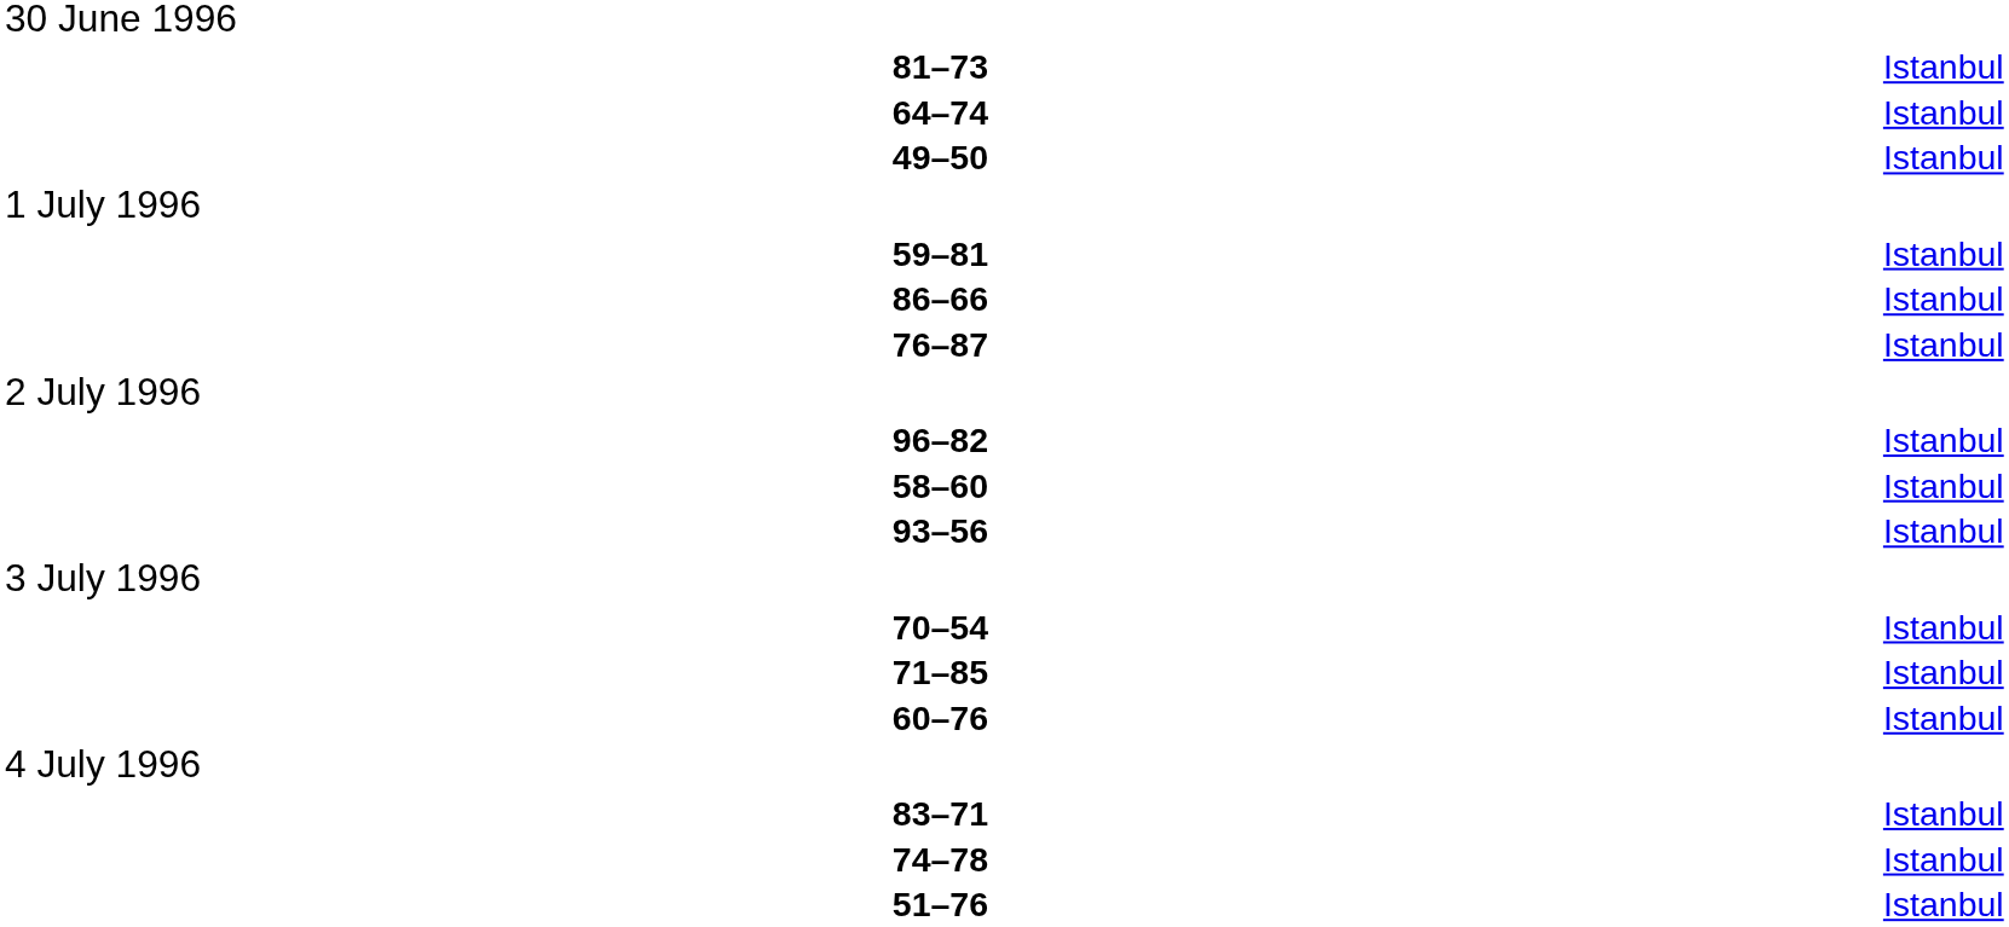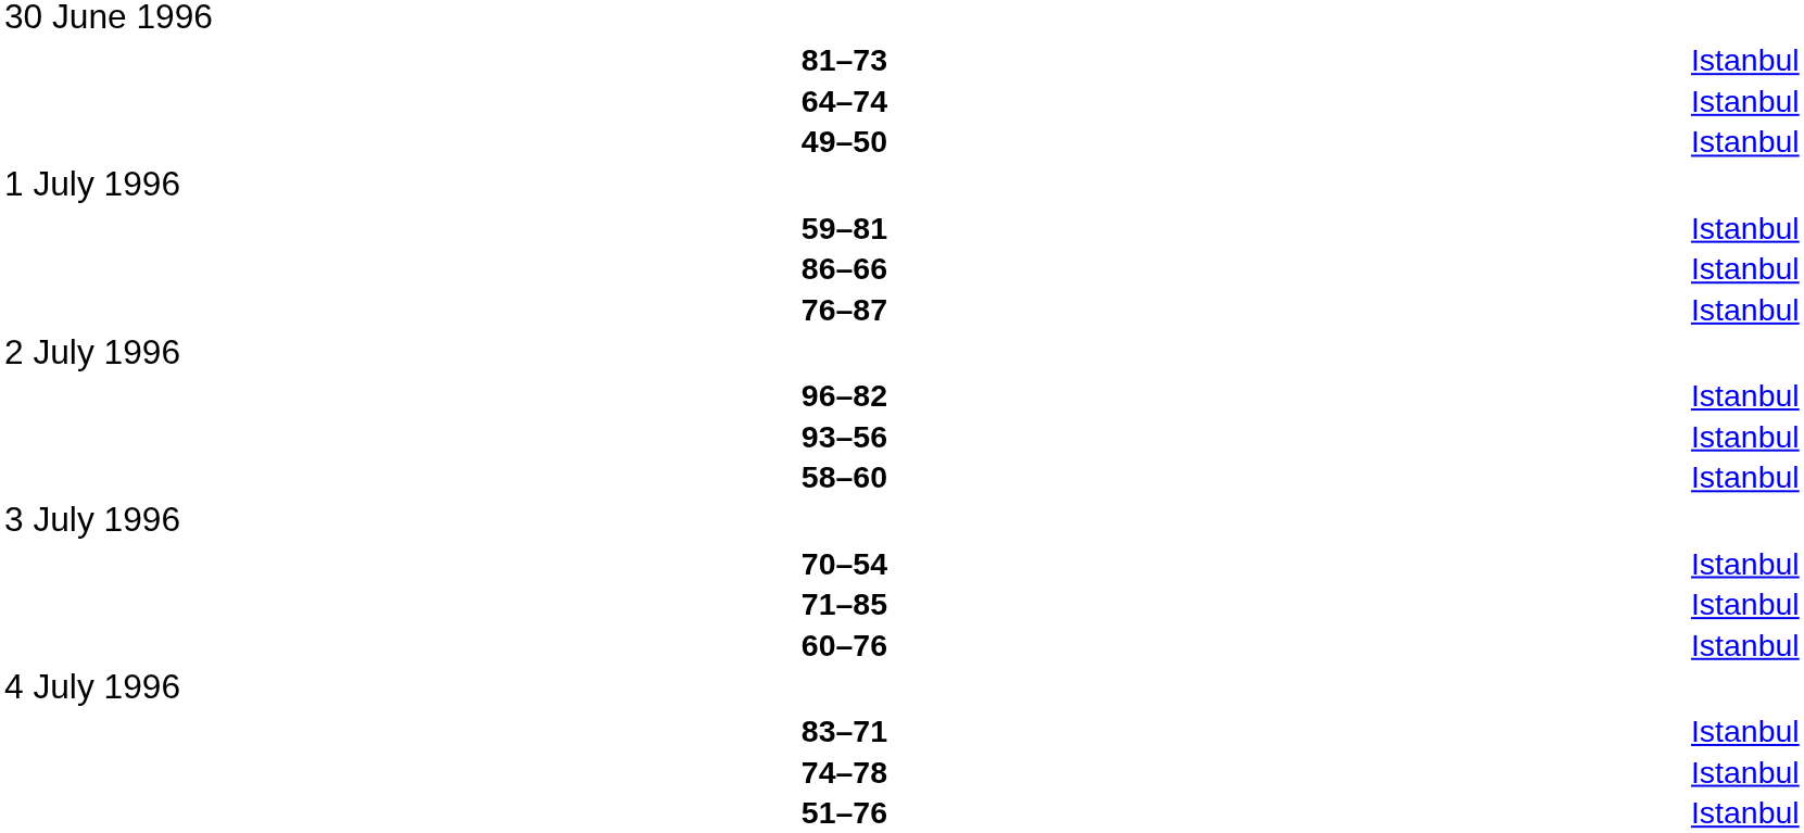 <table style="width:100%;" cellspacing="1">
 <tr>
 <th width=25%></th>
 <th width=3%></th>
 <th width=6%></th>
 <th width=3%></th>
 <th width=25%></th>
 </tr>
 <tr>
 <td>30 June 1996</td>
 </tr>
 <tr style=font-size:90%>
 <td align=right><strong></strong></td>
 <td></td>
 <td align=center><strong>81–73</strong></td>
 <td></td>
 <td><strong></strong></td>
 <td><a href='#'>Istanbul</a></td>
 </tr>
 <tr style=font-size:90%>
 <td align=right><strong></strong></td>
 <td></td>
 <td align=center><strong>64–74</strong></td>
 <td></td>
 <td><strong></strong></td>
 <td><a href='#'>Istanbul</a></td>
 </tr>
 <tr style=font-size:90%>
 <td align=right><strong></strong></td>
 <td></td>
 <td align=center><strong>49–50</strong></td>
 <td></td>
 <td><strong></strong></td>
 <td><a href='#'>Istanbul</a></td>
 </tr>
 <tr>
 <td>1 July 1996</td>
 </tr>
 <tr style=font-size:90%>
 <td align=right><strong></strong></td>
 <td></td>
 <td align=center><strong>59–81</strong></td>
 <td></td>
 <td><strong></strong></td>
 <td><a href='#'>Istanbul</a></td>
 </tr>
 <tr style=font-size:90%>
 <td align=right><strong></strong></td>
 <td></td>
 <td align=center><strong>86–66</strong></td>
 <td></td>
 <td><strong></strong></td>
 <td><a href='#'>Istanbul</a></td>
 </tr>
 <tr style=font-size:90%>
 <td align=right><strong></strong></td>
 <td></td>
 <td align=center><strong>76–87</strong></td>
 <td></td>
 <td><strong></strong></td>
 <td><a href='#'>Istanbul</a></td>
 </tr>
 <tr>
 <td>2 July 1996</td>
 </tr>
 <tr style=font-size:90%>
 <td align=right><strong></strong></td>
 <td></td>
 <td align=center><strong>96–82</strong></td>
 <td></td>
 <td><strong></strong></td>
 <td><a href='#'>Istanbul</a></td>
 </tr>
 <tr style=font-size:90%>
 <td align=right><strong></strong></td>
 <td></td>
-<td align=center><strong>58–60</strong></td>
+<td align=center><strong>93–56</strong></td>
 <td></td>
 <td><strong></strong></td>
 <td><a href='#'>Istanbul</a></td>
 </tr>
 <tr style=font-size:90%>
 <td align=right><strong></strong></td>
 <td></td>
-<td align=center><strong>93–56</strong></td>
+<td align=center><strong>58–60</strong></td>
 <td></td>
 <td><strong></strong></td>
 <td><a href='#'>Istanbul</a></td>
 </tr>
 <tr>
 <td>3 July 1996</td>
 </tr>
 <tr style=font-size:90%>
 <td align=right><strong></strong></td>
 <td></td>
 <td align=center><strong>70–54</strong></td>
 <td></td>
 <td><strong></strong></td>
 <td><a href='#'>Istanbul</a></td>
 </tr>
 <tr style=font-size:90%>
 <td align=right><strong></strong></td>
 <td></td>
 <td align=center><strong>71–85</strong></td>
 <td></td>
 <td><strong></strong></td>
 <td><a href='#'>Istanbul</a></td>
 </tr>
 <tr style=font-size:90%>
 <td align=right><strong></strong></td>
 <td></td>
 <td align=center><strong>60–76</strong></td>
 <td></td>
 <td><strong></strong></td>
 <td><a href='#'>Istanbul</a></td>
 </tr>
 <tr>
 <td>4 July 1996</td>
 </tr>
 <tr style=font-size:90%>
 <td align=right><strong></strong></td>
 <td></td>
 <td align=center><strong>83–71</strong></td>
 <td></td>
 <td><strong></strong></td>
 <td><a href='#'>Istanbul</a></td>
 </tr>
 <tr style=font-size:90%>
 <td align=right><strong></strong></td>
 <td></td>
 <td align=center><strong>74–78</strong></td>
 <td></td>
 <td><strong></strong></td>
 <td><a href='#'>Istanbul</a></td>
 </tr>
 <tr style=font-size:90%>
 <td align=right><strong></strong></td>
 <td></td>
 <td align=center><strong>51–76</strong></td>
 <td></td>
 <td><strong></strong></td>
 <td><a href='#'>Istanbul</a></td>
 </tr>
 </table>
